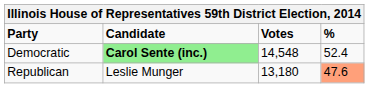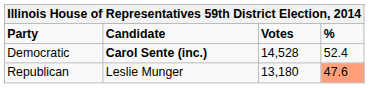 <table class="wikitable">
 <tr>
 <th colspan="4">Illinois House of Representatives 59th District Election, 2014</th>
 </tr>
 <tr>
 <td><strong>Party</strong></td>
 <td><strong>Candidate</strong></td>
 <td><strong>Votes</strong></td>
 <td><strong>%</strong></td>
 </tr>
 <tr>
 <td>Democratic</td>
-<td style="background: lightgreen;"><strong>Carol Sente (inc.)</strong></td>
-<td>14,548</td>
+<td><strong>Carol Sente (inc.)</strong></td>
+<td>14,528</td>
 <td>52.4</td>
 </tr>
 <tr>
 <td>Republican</td>
 <td>Leslie Munger</td>
 <td>13,180</td>
 <td style="background: lightsalmon;">47.6</td>
 </tr>
 </table>
